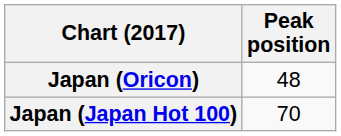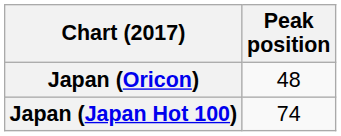 <table class="wikitable plainrowheaders sortable" style="text-align:center;">
 <tr>
 <th scope="col">Chart (2017)</th>
 <th scope="col">Peak<br>position</th>
 </tr>
 <tr>
 <th scope="row">Japan (<a href='#'>Oricon</a>)</th>
 <td>48</td>
 </tr>
 <tr>
 <th scope="row">Japan (<a href='#'>Japan Hot 100</a>)</th>
-<td>70</td>
+<td>74</td>
 </tr>
 </table>
